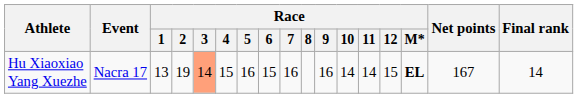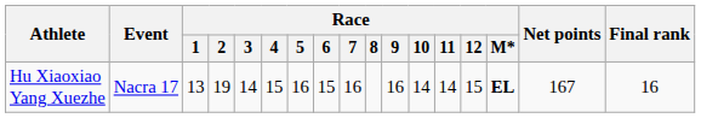 <table class="wikitable" style="font-size:90%">
 <tr>
 <th rowspan="2">Athlete</th>
 <th rowspan="2">Event</th>
 <th colspan=13>Race</th>
 <th rowspan=2>Net points</th>
 <th rowspan=2>Final rank</th>
 </tr>
 <tr style="font-size:95%">
 <th>1</th>
 <th>2</th>
 <th>3</th>
 <th>4</th>
 <th>5</th>
 <th>6</th>
 <th>7</th>
 <th>8</th>
 <th>9</th>
 <th>10</th>
 <th>11</th>
 <th>12</th>
 <th>M*</th>
 </tr>
 <tr align=center>
 <td align=left><a href='#'>Hu Xiaoxiao</a> <br><a href='#'>Yang Xuezhe</a></td>
 <td align=left><a href='#'>Nacra 17</a></td>
 <td>13</td>
 <td>19</td>
-<td style="background: lightsalmon;">14</td>
+<td>14</td>
 <td>15</td>
 <td>16</td>
 <td>15</td>
 <td>16</td>
 <td></td>
 <td>16</td>
 <td>14</td>
 <td>14</td>
 <td>15</td>
 <td><strong>EL</strong></td>
 <td>167</td>
-<td>14</td>
+<td>16</td>
 </tr>
 </table>
